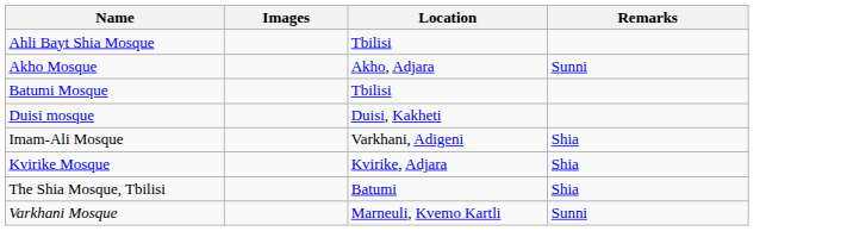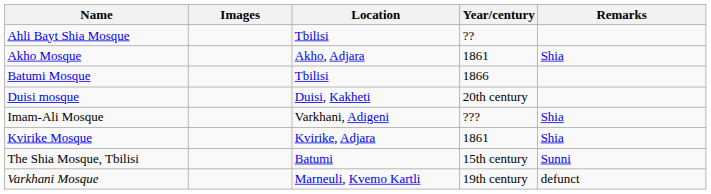 <table class=wikitable sortable>
 <tr>
 <th align=left width=220px>Name</th>
 <th align=center width=120px class=unsortable>Images</th>
 <th align=left width=200px>Location</th>
+<th align=left width=50px>Year/century</th>
 <th align=left width=200px class=unsortable>Remarks</th>
 </tr>
 <tr>
 <td><a href='#'>Ahli Bayt Shia Mosque</a></td>
 <td></td>
 <td><a href='#'>Tbilisi</a></td>
+<td>??</td>
 <td></td>
 </tr>
 <tr>
 <td><a href='#'>Akho Mosque</a></td>
 <td></td>
 <td><a href='#'>Akho</a>, <a href='#'>Adjara</a></td>
-<td><a href='#'>Sunni</a></td>
+<td>1861</td>
+<td><a href='#'>Shia</a></td>
 </tr>
 <tr>
 <td><a href='#'>Batumi Mosque</a></td>
 <td></td>
 <td><a href='#'>Tbilisi</a></td>
+<td>1866</td>
 <td></td>
 </tr>
 <tr>
 <td><a href='#'>Duisi mosque</a></td>
 <td></td>
 <td><a href='#'>Duisi</a>, <a href='#'>Kakheti</a></td>
+<td>20th  century</td>
 <td></td>
 </tr>
 <tr>
 <td>Imam-Ali Mosque</td>
 <td></td>
 <td>Varkhani, <a href='#'>Adigeni</a></td>
+<td>???</td>
 <td><a href='#'>Shia</a></td>
 </tr>
 <tr>
 <td><a href='#'>Kvirike Mosque</a></td>
 <td></td>
 <td><a href='#'>Kvirike</a>, <a href='#'>Adjara</a></td>
+<td>1861</td>
 <td><a href='#'>Shia</a></td>
 </tr>
 <tr>
 <td>The Shia Mosque, Tbilisi</td>
 <td></td>
 <td><a href='#'>Batumi</a></td>
-<td><a href='#'>Shia</a></td>
+<td>15th century</td>
+<td><a href='#'>Sunni</a></td>
 </tr>
 <tr>
 <td><em>Varkhani Mosque</em></td>
 <td></td>
 <td><a href='#'>Marneuli</a>, <a href='#'>Kvemo Kartli</a></td>
-<td><a href='#'>Sunni</a></td>
+<td>19th century</td>
+<td>defunct</td>
 </tr>
 </table>
